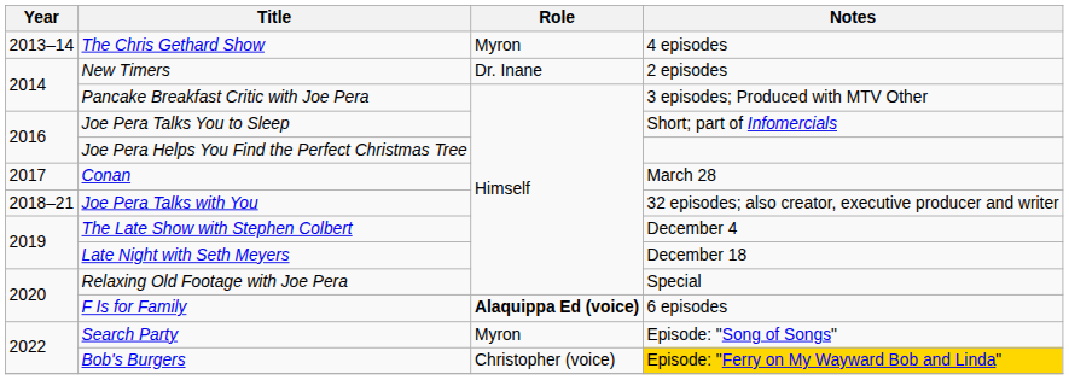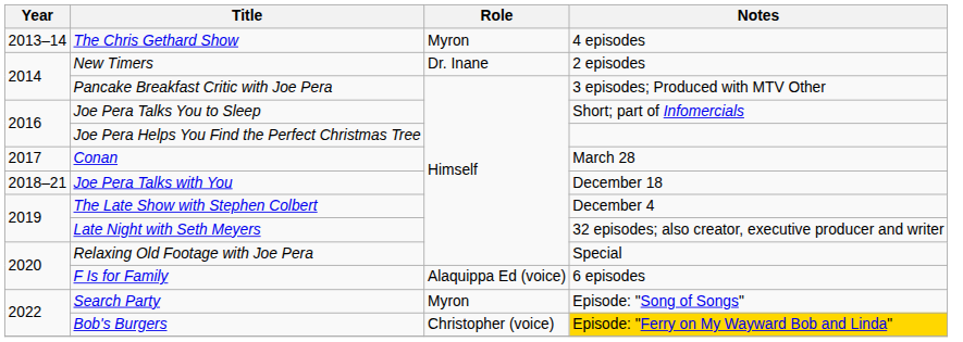 <table class="wikitable">
 <tr>
 <th>Year</th>
 <th>Title</th>
 <th>Role</th>
 <th>Notes</th>
 </tr>
 <tr>
 <td>2013–14</td>
 <td><em><a href='#'>The Chris Gethard Show</a></em></td>
 <td>Myron</td>
 <td>4 episodes</td>
 </tr>
 <tr>
 <td rowspan=2>2014</td>
 <td><em>New Timers</em></td>
 <td>Dr. Inane</td>
 <td>2 episodes</td>
 </tr>
 <tr>
 <td><em>Pancake Breakfast Critic with Joe Pera</em></td>
 <td rowspan="8">Himself</td>
 <td>3 episodes; Produced with MTV Other</td>
 </tr>
 <tr>
 <td rowspan=2>2016</td>
 <td><em>Joe Pera Talks You to Sleep</em></td>
 <td>Short; part of <em><a href='#'>Infomercials</a></em></td>
 </tr>
 <tr>
 <td><em>Joe Pera Helps You Find the Perfect Christmas Tree</em></td>
 <td></td>
 </tr>
 <tr>
 <td>2017</td>
 <td><em><a href='#'>Conan</a></em></td>
 <td>March 28</td>
 </tr>
 <tr>
 <td>2018–21</td>
 <td><em><a href='#'>Joe Pera Talks with You</a></em></td>
-<td>32 episodes; also creator, executive producer and writer</td>
+<td>December 18</td>
 </tr>
 <tr>
 <td rowspan="2">2019</td>
 <td><em><a href='#'>The Late Show with Stephen Colbert</a></em></td>
 <td>December 4</td>
 </tr>
 <tr>
 <td><em><a href='#'>Late Night with Seth Meyers</a></em></td>
-<td>December 18</td>
+<td>32 episodes; also creator, executive producer and writer</td>
 </tr>
 <tr>
 <td rowspan="2">2020</td>
 <td><em>Relaxing Old Footage with Joe Pera</em></td>
 <td>Special</td>
 </tr>
 <tr>
 <td><em><a href='#'>F Is for Family</a></em></td>
-<td><strong>Alaquippa Ed (voice)</strong></td>
+<td>Alaquippa Ed (voice)</td>
 <td>6 episodes</td>
 </tr>
 <tr>
 <td rowspan=2>2022</td>
 <td><em><a href='#'>Search Party</a></em></td>
 <td>Myron</td>
 <td>Episode: "<a href='#'>Song of Songs</a>"</td>
 </tr>
 <tr>
 <td><em><a href='#'>Bob's Burgers</a></em></td>
 <td>Christopher (voice)</td>
 <td style="background: gold;">Episode: "<a href='#'>Ferry on My Wayward Bob and Linda</a>"</td>
 </tr>
 <tr>
 </tr>
 </table>
